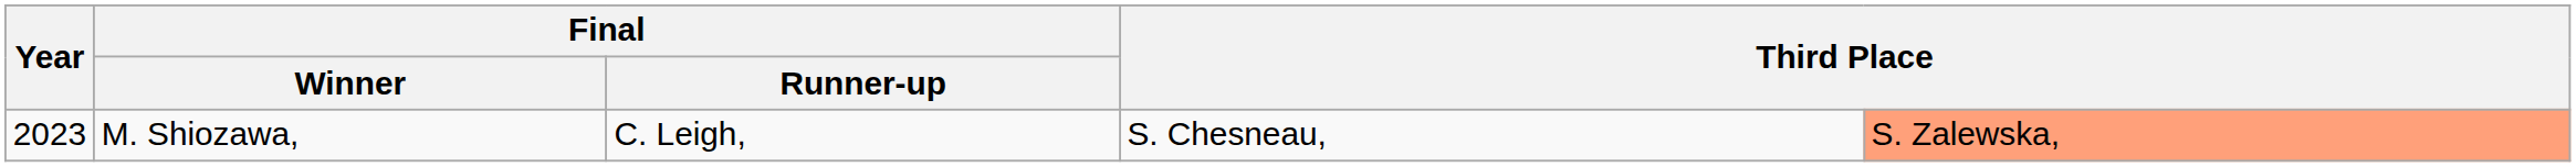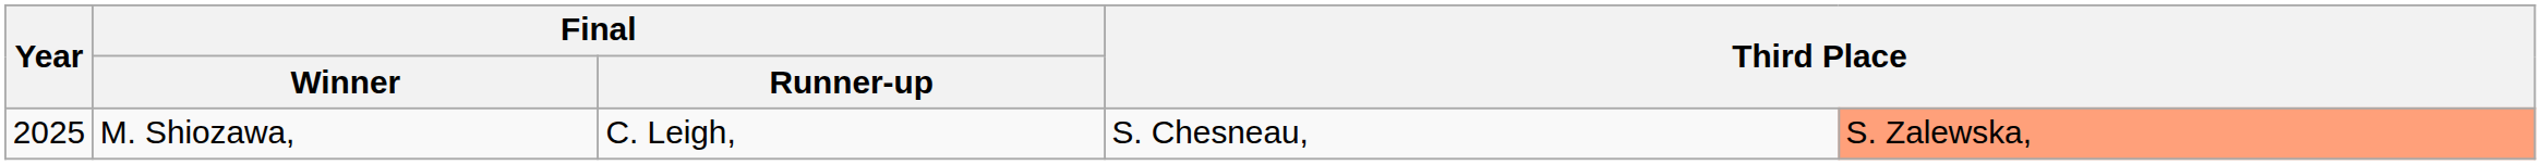 <table class="wikitable" border="1">
 <tr>
 <th rowspan=2 width=3%>Year</th>
 <th colspan=2>Final</th>
 <th rowspan=2 colspan=2>Third Place</th>
 </tr>
 <tr>
 <th width=20%>Winner</th>
 <th width=20%>Runner-up</th>
 </tr>
 <tr>
-<td>2023</td>
+<td>2025</td>
 <td>M. Shiozawa, </td>
 <td>C. Leigh, </td>
 <td>S. Chesneau, </td>
 <td style="background: lightsalmon;">S. Zalewska, </td>
 </tr>
 </table>
